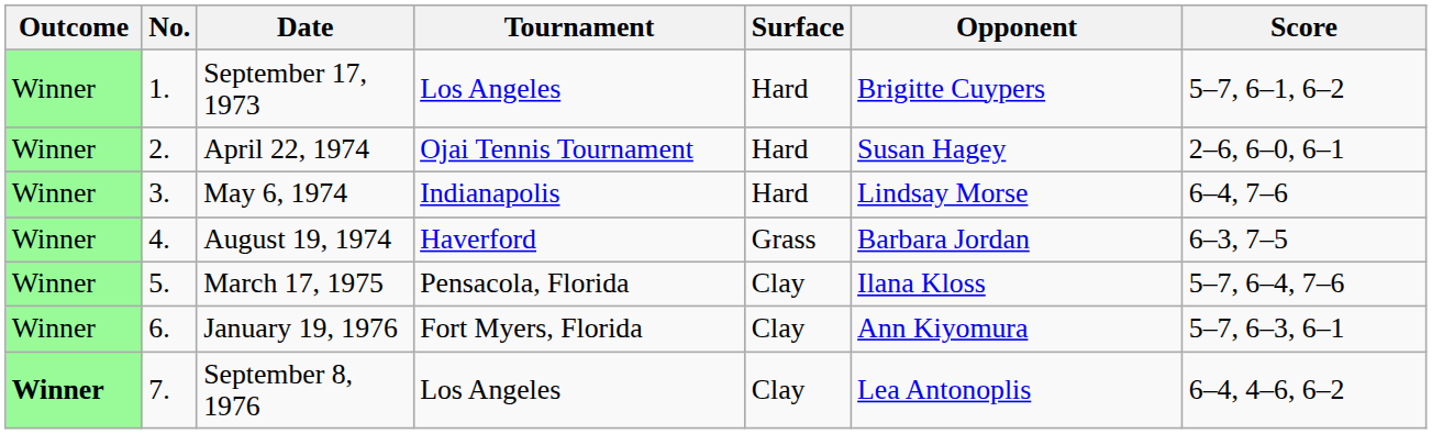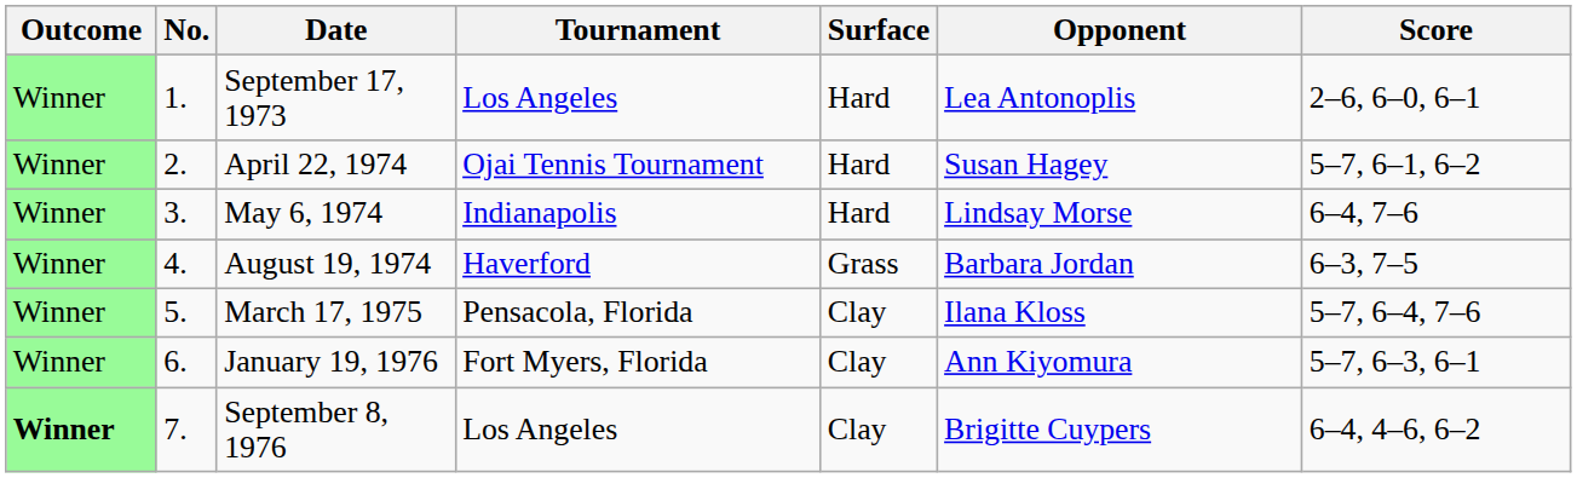 <table class="sortable wikitable">
 <tr>
 <th style="width:70px">Outcome</th>
 <th style="width:20px">No.</th>
 <th style="width:115px">Date</th>
 <th style="width:180px">Tournament</th>
 <th style="width:50px">Surface</th>
 <th style="width:180px">Opponent</th>
 <th style="width:130px" class="unsortable">Score</th>
 </tr>
 <tr>
 <td style="background:#98fb98;">Winner</td>
 <td>1.</td>
 <td>September 17, 1973</td>
 <td><a href='#'>Los Angeles</a></td>
 <td>Hard</td>
-<td> <a href='#'>Brigitte Cuypers</a></td>
-<td>5–7, 6–1, 6–2</td>
+<td> <a href='#'>Lea Antonoplis</a></td>
+<td>2–6, 6–0, 6–1</td>
 </tr>
 <tr bgcolor=>
 <td style="background:#98fb98;">Winner</td>
 <td>2.</td>
 <td>April 22, 1974</td>
 <td><a href='#'>Ojai Tennis Tournament</a></td>
 <td>Hard</td>
 <td> <a href='#'>Susan Hagey</a></td>
-<td>2–6, 6–0, 6–1</td>
+<td>5–7, 6–1, 6–2</td>
 </tr>
 <tr bgcolor=>
 <td style="background:#98fb98;">Winner</td>
 <td>3.</td>
 <td>May 6, 1974</td>
 <td><a href='#'>Indianapolis</a></td>
 <td>Hard</td>
 <td> <a href='#'>Lindsay Morse</a></td>
 <td>6–4, 7–6</td>
 </tr>
 <tr bgcolor=>
 <td style="background:#98fb98;">Winner</td>
 <td>4.</td>
 <td>August 19, 1974</td>
 <td><a href='#'>Haverford</a></td>
 <td>Grass</td>
 <td> <a href='#'>Barbara Jordan</a></td>
 <td>6–3, 7–5</td>
 </tr>
 <tr bgcolor=>
 <td style="background:#98fb98;">Winner</td>
 <td>5.</td>
 <td>March 17, 1975</td>
 <td>Pensacola, Florida</td>
 <td>Clay</td>
 <td> <a href='#'>Ilana Kloss</a></td>
 <td>5–7, 6–4, 7–6</td>
 </tr>
 <tr bgcolor=>
 <td style="background:#98fb98;">Winner</td>
 <td>6.</td>
 <td>January 19, 1976</td>
 <td>Fort Myers, Florida</td>
 <td>Clay</td>
 <td> <a href='#'>Ann Kiyomura</a></td>
 <td>5–7, 6–3, 6–1</td>
 </tr>
 <tr bgcolor=>
 <td style="background:#98fb98;"><strong>Winner</strong></td>
 <td>7.</td>
 <td>September 8, 1976</td>
 <td>Los Angeles</td>
 <td>Clay</td>
-<td> <a href='#'>Lea Antonoplis</a></td>
+<td> <a href='#'>Brigitte Cuypers</a></td>
 <td>6–4, 4–6, 6–2</td>
 </tr>
 </table>
